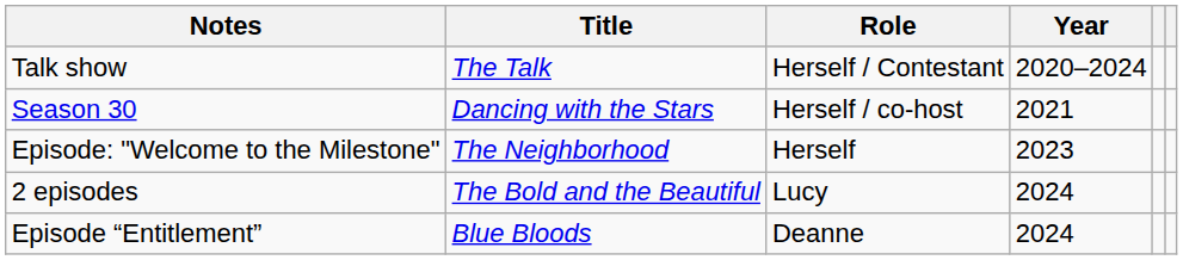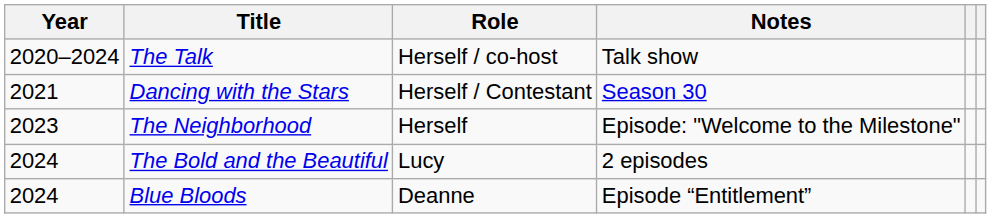 <table class="wikitable sortable">
 <tr>
-<th scope="col" class="unsortable">Notes</th>
+<th>Year</th>
 <th>Title</th>
 <th>Role</th>
-<th>Year</th>
+<th scope="col" class="unsortable">Notes</th>
 <th></th>
 <th scope="col" class="unsortable"></th>
 </tr>
 <tr>
+<td>2020–2024</td>
+<td><em><a href='#'>The Talk</a></em></td>
+<td>Herself / co-host</td>
 <td>Talk show</td>
-<td><em><a href='#'>The Talk</a></em></td>
-<td>Herself / Contestant</td>
-<td>2020–2024</td>
 <td></td>
 <td align="center"></td>
 </tr>
 <tr>
+<td>2021</td>
+<td><em><a href='#'>Dancing with the Stars</a></em></td>
+<td>Herself / Contestant</td>
 <td><a href='#'>Season 30</a></td>
-<td><em><a href='#'>Dancing with the Stars</a></em></td>
-<td>Herself / co-host</td>
-<td>2021</td>
 <td></td>
 <td align="center"></td>
 </tr>
 <tr>
-<td>Episode: "Welcome to the Milestone"</td>
+<td>2023</td>
 <td><em><a href='#'>The Neighborhood</a></em></td>
 <td>Herself</td>
-<td>2023</td>
+<td>Episode: "Welcome to the Milestone"</td>
 <td></td>
 <td></td>
 </tr>
 <tr>
-<td>2 episodes</td>
+<td>2024</td>
 <td><em><a href='#'>The Bold and the Beautiful</a></em></td>
 <td>Lucy</td>
-<td>2024</td>
+<td>2 episodes</td>
 <td></td>
 <td align="center"></td>
 </tr>
 <tr>
-<td>Episode “Entitlement”</td>
+<td>2024</td>
 <td><a href='#'><em>Blue Bloods</em></a></td>
 <td>Deanne</td>
-<td>2024</td>
+<td>Episode “Entitlement”</td>
 <td></td>
 <td></td>
 </tr>
 </table>
